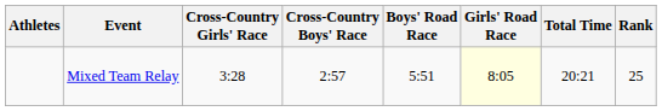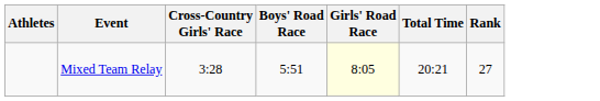 <table class="wikitable" style="font-size:90%;">
 <tr>
 <th>Athletes</th>
 <th>Event</th>
 <th>Cross-Country<br>Girls' Race</th>
-<th>Cross-Country<br>Boys' Race</th>
 <th>Boys' Road<br>Race</th>
 <th>Girls' Road<br>Race</th>
 <th>Total Time</th>
 <th>Rank</th>
 </tr>
 <tr align=center>
 <td align=left><br><br><br></td>
 <td align=left><a href='#'>Mixed Team Relay</a></td>
 <td>3:28</td>
-<td>2:57</td>
 <td>5:51</td>
 <td style="background: lightyellow;">8:05</td>
 <td>20:21</td>
-<td>25</td>
+<td>27</td>
 </tr>
 </table>
